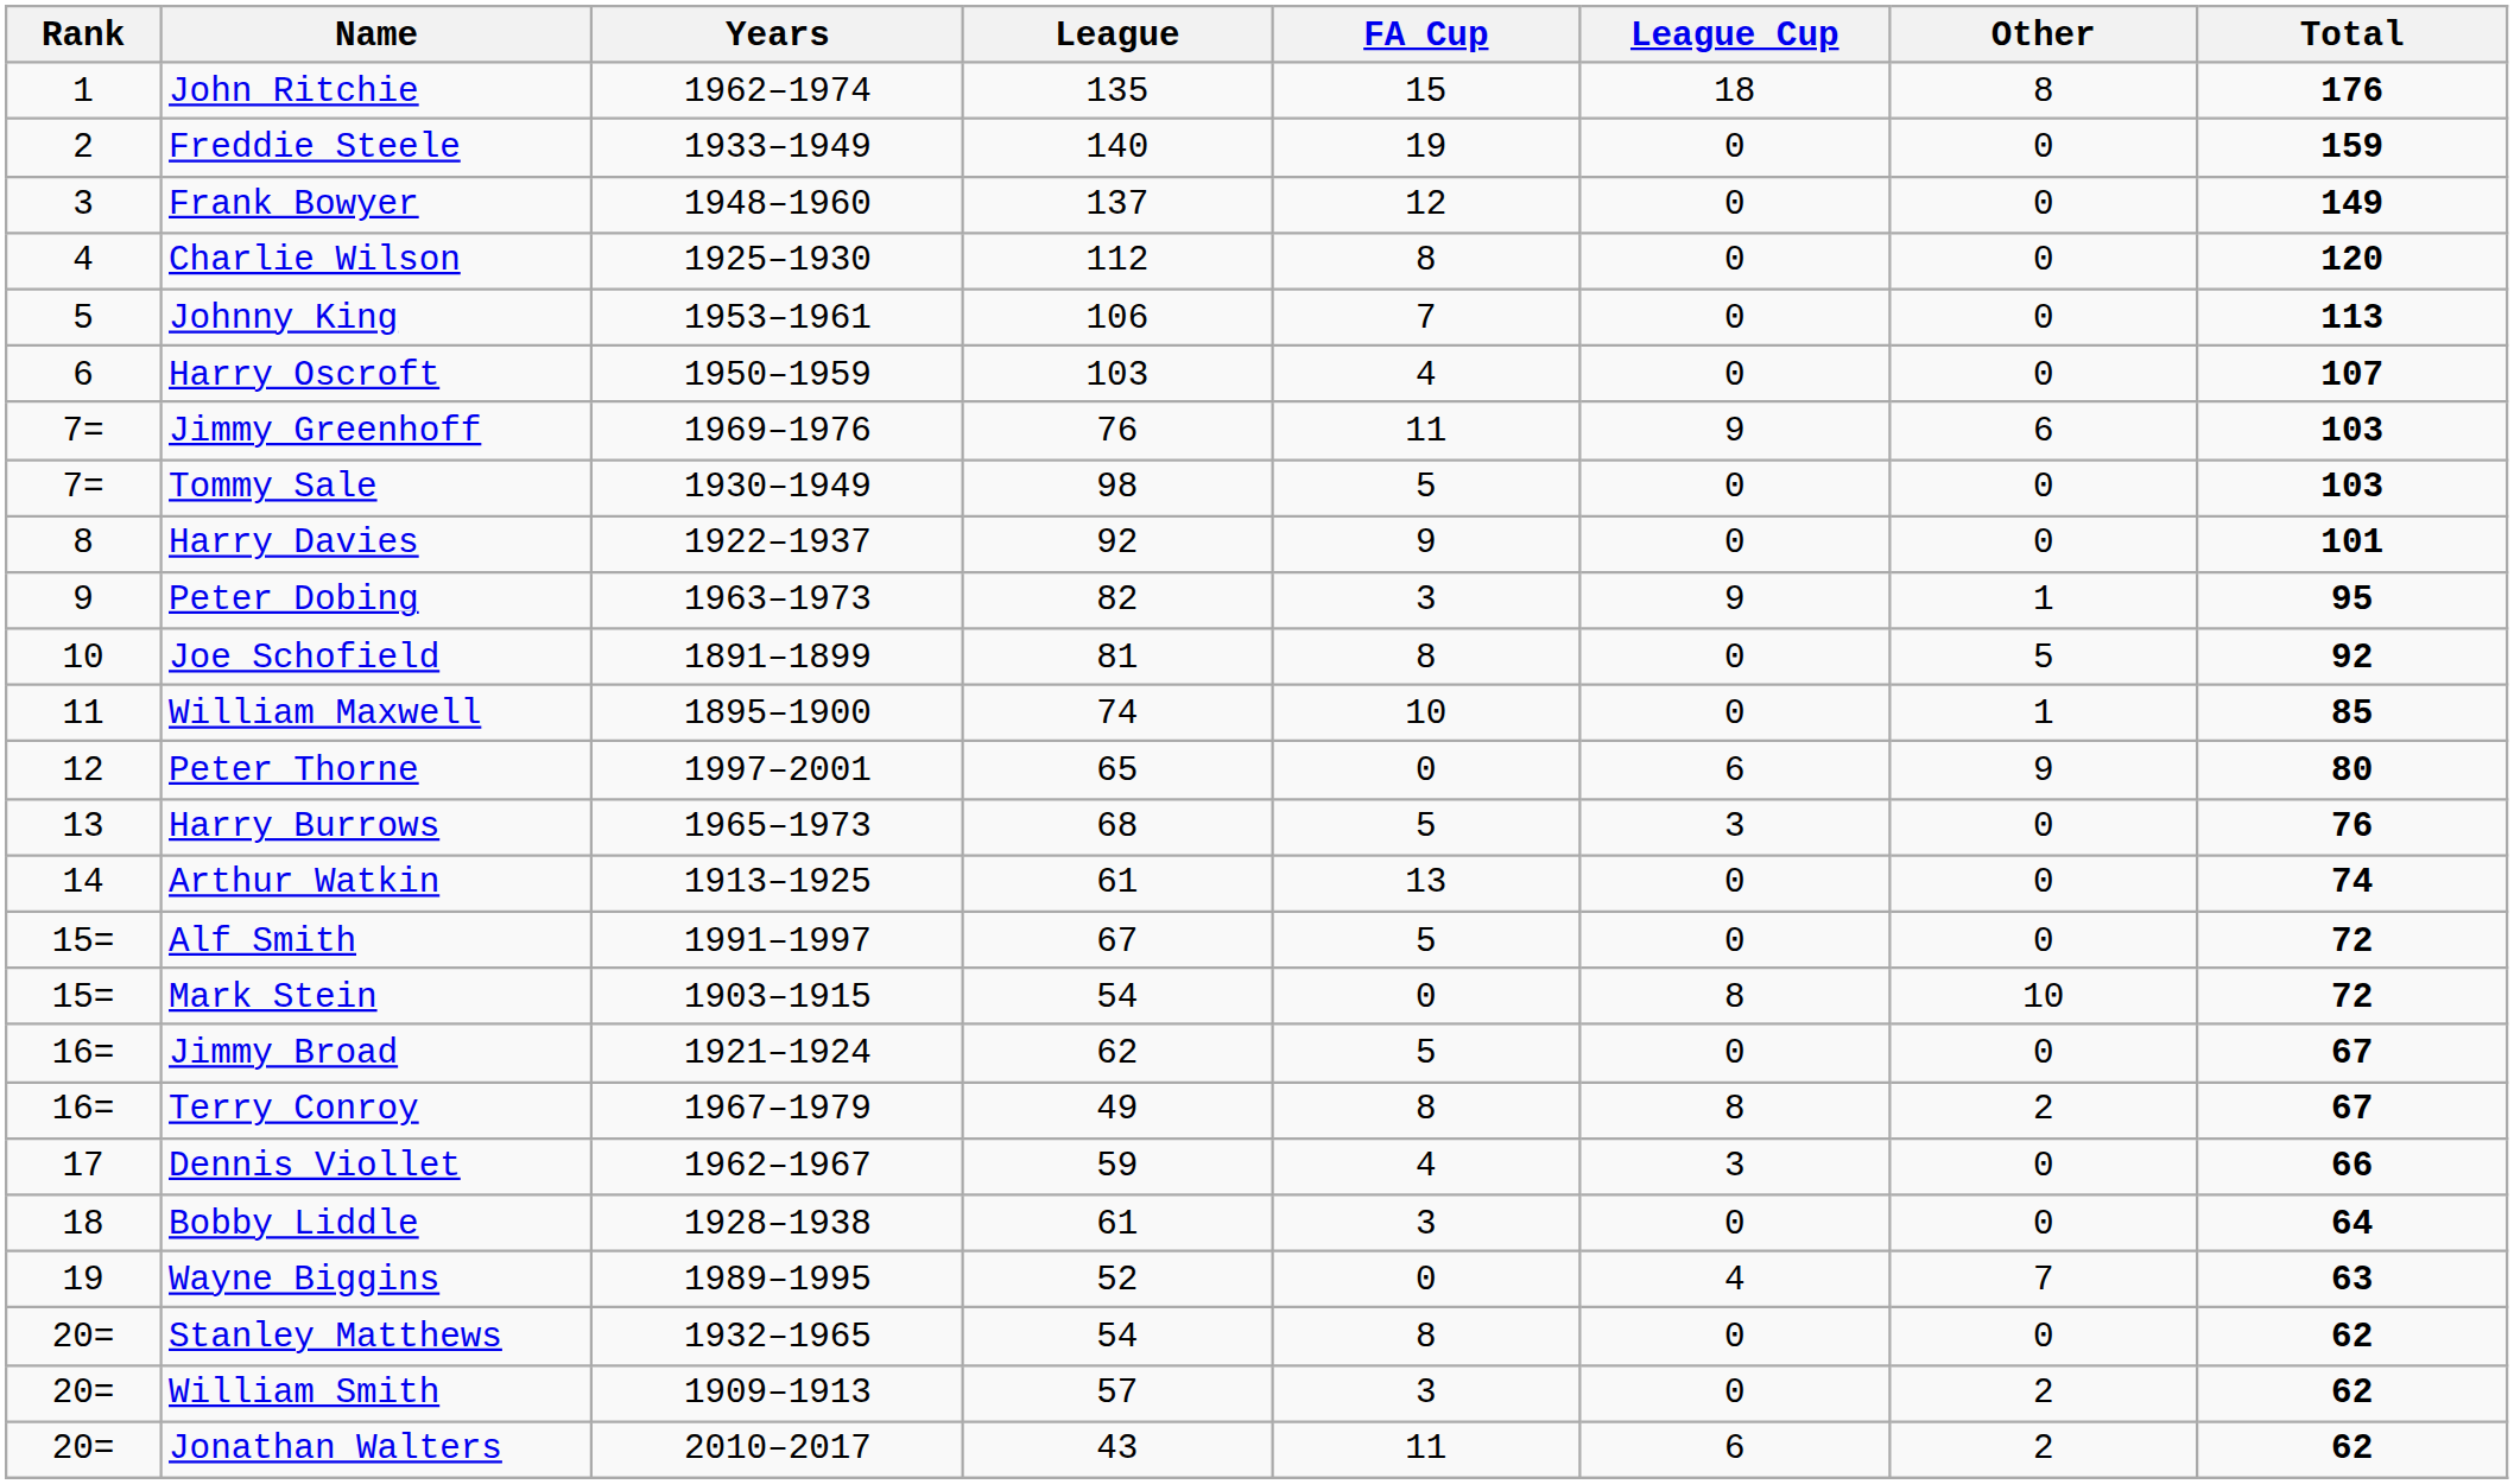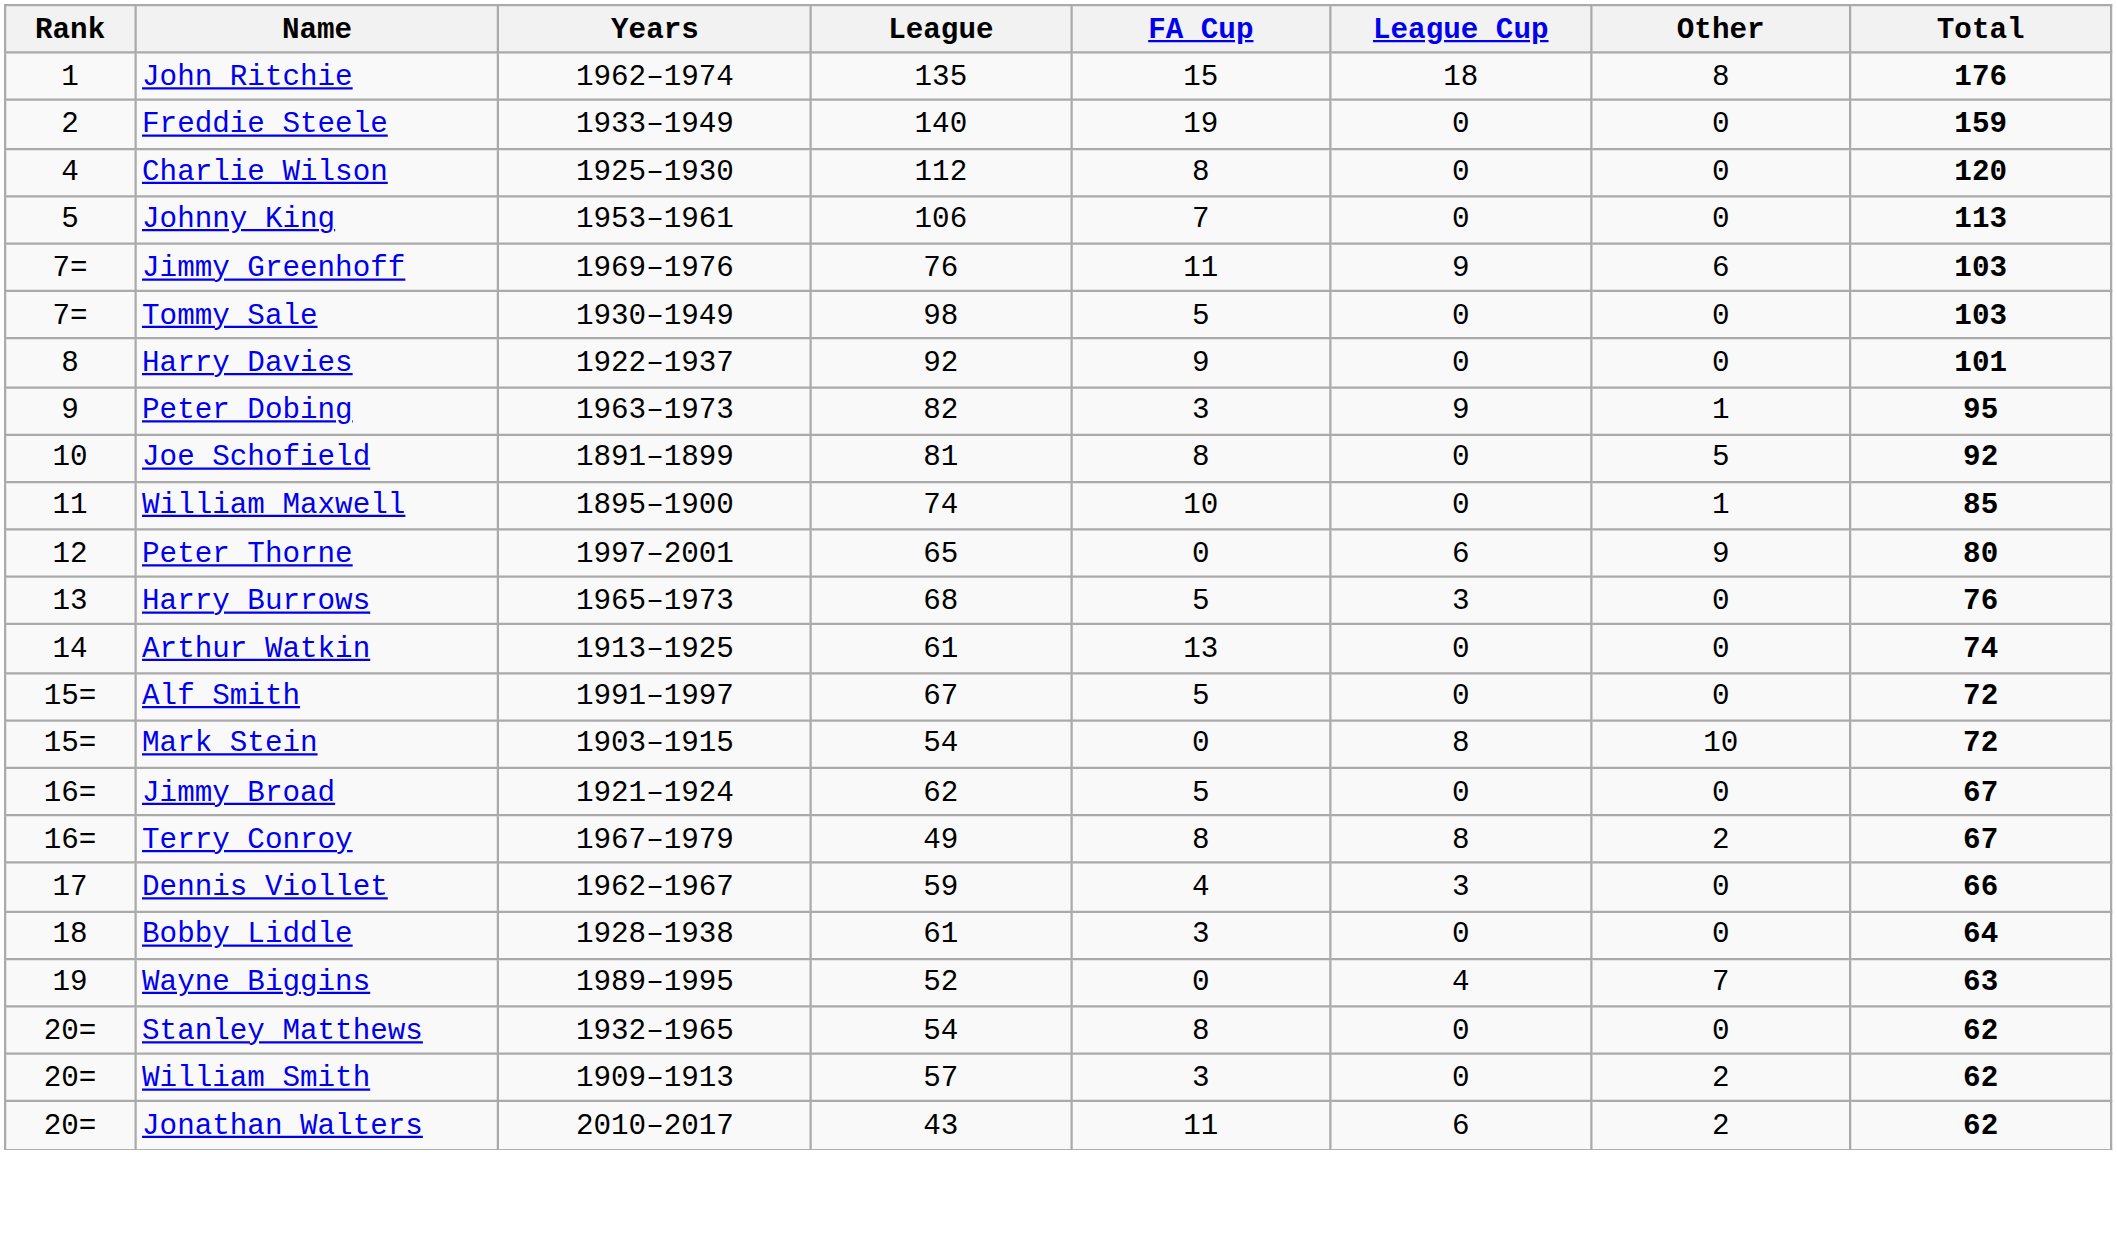 <table class="wikitable sortable plainrowheaders" style="text-align: center">
 <tr>
 <th width=5%>Rank</th>
 <th width=14%>Name</th>
 <th width=12%>Years</th>
 <th width=10%>League</th>
 <th width=10%><a href='#'>FA Cup</a></th>
 <th width=10%><a href='#'>League Cup</a></th>
 <th width=10%>Other</th>
 <th width=10%>Total</th>
 </tr>
 <tr>
 <td>1</td>
 <td align="left"> <a href='#'>John Ritchie</a></td>
 <td>1962–1974</td>
 <td>135</td>
 <td>15</td>
 <td>18</td>
 <td>8</td>
 <td><strong>176</strong></td>
 </tr>
 <tr>
 <td>2</td>
 <td align="left"> <a href='#'>Freddie Steele</a></td>
 <td>1933–1949</td>
 <td>140</td>
 <td>19</td>
 <td>0</td>
 <td>0</td>
 <td><strong>159</strong></td>
 </tr>
 <tr>
-<td>3</td>
-<td align="left"> <a href='#'>Frank Bowyer</a></td>
-<td>1948–1960</td>
-<td>137</td>
-<td>12</td>
-<td>0</td>
-<td>0</td>
-<td><strong>149</strong></td>
-</tr>
-<tr>
 <td>4</td>
 <td align="left"> <a href='#'>Charlie Wilson</a></td>
 <td>1925–1930</td>
 <td>112</td>
 <td>8</td>
 <td>0</td>
 <td>0</td>
 <td><strong>120</strong></td>
 </tr>
 <tr>
 <td>5</td>
 <td align="left"> <a href='#'>Johnny King</a></td>
 <td>1953–1961</td>
 <td>106</td>
 <td>7</td>
 <td>0</td>
 <td>0</td>
 <td><strong>113</strong></td>
-</tr>
-<tr>
-<td>6</td>
-<td align="left"> <a href='#'>Harry Oscroft</a></td>
-<td>1950–1959</td>
-<td>103</td>
-<td>4</td>
-<td>0</td>
-<td>0</td>
-<td><strong>107</strong></td>
 </tr>
 <tr>
 <td>7=</td>
 <td align="left"> <a href='#'>Jimmy Greenhoff</a></td>
 <td>1969–1976</td>
 <td>76</td>
 <td>11</td>
 <td>9</td>
 <td>6</td>
 <td><strong>103</strong></td>
 </tr>
 <tr>
 <td>7=</td>
 <td align="left"> <a href='#'>Tommy Sale</a></td>
 <td>1930–1949</td>
 <td>98</td>
 <td>5</td>
 <td>0</td>
 <td>0</td>
 <td><strong>103</strong></td>
 </tr>
 <tr>
 <td>8</td>
 <td align="left"> <a href='#'>Harry Davies</a></td>
 <td>1922–1937</td>
 <td>92</td>
 <td>9</td>
 <td>0</td>
 <td>0</td>
 <td><strong>101</strong></td>
 </tr>
 <tr>
 <td>9</td>
 <td align="left"> <a href='#'>Peter Dobing</a></td>
 <td>1963–1973</td>
 <td>82</td>
 <td>3</td>
 <td>9</td>
 <td>1</td>
 <td><strong>95</strong></td>
 </tr>
 <tr>
 <td>10</td>
 <td align="left"> <a href='#'>Joe Schofield</a></td>
 <td>1891–1899</td>
 <td>81</td>
 <td>8</td>
 <td>0</td>
 <td>5</td>
 <td><strong>92</strong></td>
 </tr>
 <tr>
 <td>11</td>
 <td align="left"> <a href='#'>William Maxwell</a></td>
 <td>1895–1900</td>
 <td>74</td>
 <td>10</td>
 <td>0</td>
 <td>1</td>
 <td><strong>85</strong></td>
 </tr>
 <tr>
 <td>12</td>
 <td align="left"> <a href='#'>Peter Thorne</a></td>
 <td>1997–2001</td>
 <td>65</td>
 <td>0</td>
 <td>6</td>
 <td>9</td>
 <td><strong>80</strong></td>
 </tr>
 <tr>
 <td>13</td>
 <td align="left"> <a href='#'>Harry Burrows</a></td>
 <td>1965–1973</td>
 <td>68</td>
 <td>5</td>
 <td>3</td>
 <td>0</td>
 <td><strong>76</strong></td>
 </tr>
 <tr>
 <td>14</td>
 <td align="left"> <a href='#'>Arthur Watkin</a></td>
 <td>1913–1925</td>
 <td>61</td>
 <td>13</td>
 <td>0</td>
 <td>0</td>
 <td><strong>74</strong></td>
 </tr>
 <tr>
 <td>15=</td>
 <td align="left"> <a href='#'>Alf Smith</a></td>
 <td>1991–1997</td>
 <td>67</td>
 <td>5</td>
 <td>0</td>
 <td>0</td>
 <td><strong>72</strong></td>
 </tr>
 <tr>
 <td>15=</td>
 <td align="left"> <a href='#'>Mark Stein</a></td>
 <td>1903–1915</td>
 <td>54</td>
 <td>0</td>
 <td>8</td>
 <td>10</td>
 <td><strong>72</strong></td>
 </tr>
 <tr>
 <td>16=</td>
 <td align="left"> <a href='#'>Jimmy Broad</a></td>
 <td>1921–1924</td>
 <td>62</td>
 <td>5</td>
 <td>0</td>
 <td>0</td>
 <td><strong>67</strong></td>
 </tr>
 <tr>
 <td>16=</td>
 <td align="left"> <a href='#'>Terry Conroy</a></td>
 <td>1967–1979</td>
 <td>49</td>
 <td>8</td>
 <td>8</td>
 <td>2</td>
 <td><strong>67</strong></td>
 </tr>
 <tr>
 <td>17</td>
 <td align="left"> <a href='#'>Dennis Viollet</a></td>
 <td>1962–1967</td>
 <td>59</td>
 <td>4</td>
 <td>3</td>
 <td>0</td>
 <td><strong>66</strong></td>
 </tr>
 <tr>
 <td>18</td>
 <td align="left"> <a href='#'>Bobby Liddle</a></td>
 <td>1928–1938</td>
 <td>61</td>
 <td>3</td>
 <td>0</td>
 <td>0</td>
 <td><strong>64</strong></td>
 </tr>
 <tr>
 <td>19</td>
 <td align="left"> <a href='#'>Wayne Biggins</a></td>
 <td>1989–1995</td>
 <td>52</td>
 <td>0</td>
 <td>4</td>
 <td>7</td>
 <td><strong>63</strong></td>
 </tr>
 <tr>
 <td>20=</td>
 <td align="left"> <a href='#'>Stanley Matthews</a></td>
 <td>1932–1965</td>
 <td>54</td>
 <td>8</td>
 <td>0</td>
 <td>0</td>
 <td><strong>62</strong></td>
 </tr>
 <tr>
 <td>20=</td>
 <td align="left"> <a href='#'>William Smith</a></td>
 <td>1909–1913</td>
 <td>57</td>
 <td>3</td>
 <td>0</td>
 <td>2</td>
 <td><strong>62</strong></td>
 </tr>
 <tr>
 <td>20=</td>
 <td align="left"> <a href='#'>Jonathan Walters</a></td>
 <td>2010–2017</td>
 <td>43</td>
 <td>11</td>
 <td>6</td>
 <td>2</td>
 <td><strong>62</strong></td>
 </tr>
 <tr>
 </tr>
 </table>
